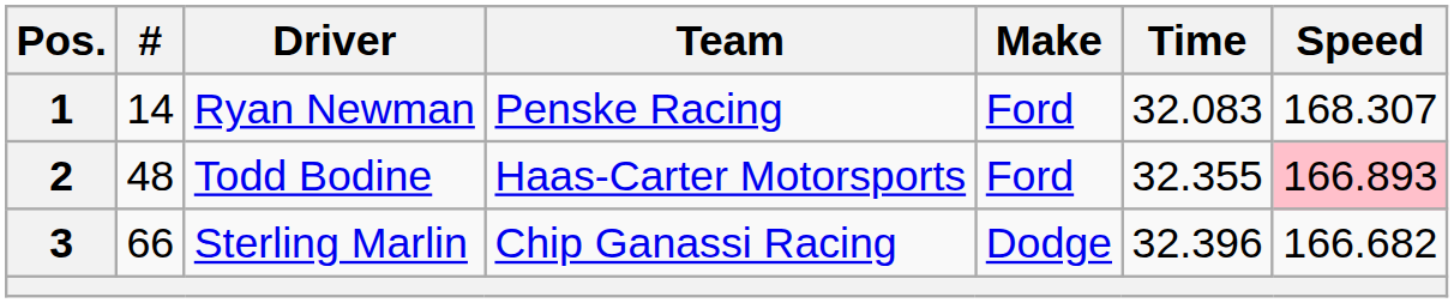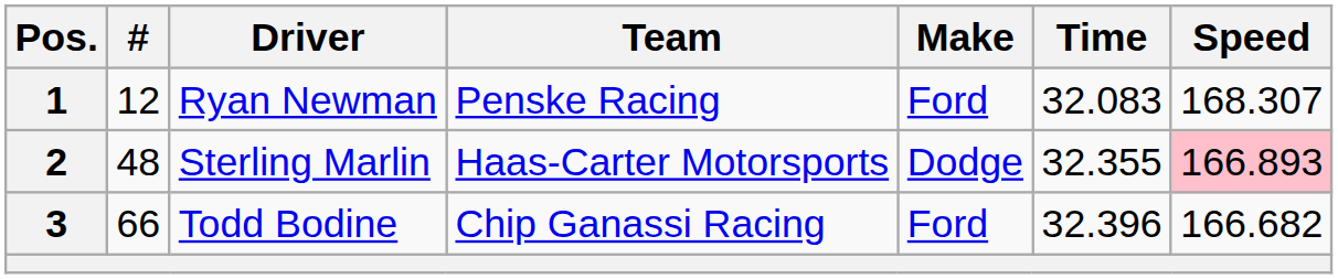 <table class="wikitable" style="font-size:95%">
 <tr>
 <th>Pos.</th>
 <th>#</th>
 <th>Driver</th>
 <th>Team</th>
 <th>Make</th>
 <th>Time</th>
 <th>Speed</th>
 </tr>
 <tr>
 <th>1</th>
-<td>14</td>
+<td>12</td>
 <td><a href='#'>Ryan Newman</a></td>
 <td><a href='#'>Penske Racing</a></td>
 <td><a href='#'>Ford</a></td>
 <td>32.083</td>
 <td>168.307</td>
 </tr>
 <tr>
 <th>2</th>
 <td>48</td>
-<td><a href='#'>Todd Bodine</a></td>
+<td><a href='#'>Sterling Marlin</a></td>
 <td><a href='#'>Haas-Carter Motorsports</a></td>
-<td><a href='#'>Ford</a></td>
+<td><a href='#'>Dodge</a></td>
 <td>32.355</td>
 <td style="background: pink;">166.893</td>
 </tr>
 <tr>
 <th>3</th>
 <td>66</td>
-<td><a href='#'>Sterling Marlin</a></td>
+<td><a href='#'>Todd Bodine</a></td>
 <td><a href='#'>Chip Ganassi Racing</a></td>
-<td><a href='#'>Dodge</a></td>
+<td><a href='#'>Ford</a></td>
 <td>32.396</td>
 <td>166.682</td>
 </tr>
 <tr>
 <th colspan="7"></th>
 </tr>
 </table>
